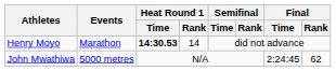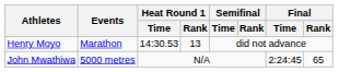 <table class=wikitable style=font-size:90%>
 <tr>
 <th rowspan=2>Athletes</th>
 <th rowspan=2>Events</th>
 <th colspan=2>Heat Round 1</th>
 <th colspan=2>Semifinal</th>
 <th colspan=2>Final</th>
 </tr>
 <tr>
 <th>Time</th>
 <th>Rank</th>
 <th>Time</th>
 <th>Rank</th>
 <th>Time</th>
 <th>Rank</th>
 </tr>
 <tr>
 <td><a href='#'>Henry Moyo</a></td>
 <td><a href='#'>Marathon</a></td>
-<td align=center><strong>14:30.53</strong></td>
-<td align=center>14</td>
+<td align=center>14:30.53</td>
+<td align=center>13</td>
 <td align=center colspan=6>did not advance</td>
 </tr>
 <tr>
 <td><a href='#'>John Mwathiwa</a></td>
 <td><a href='#'>5000 metres</a></td>
 <td align=center colspan=4>N/A</td>
 <td align=center>2:24:45</td>
-<td align=center>62</td>
+<td align=center>65</td>
 </tr>
 </table>
